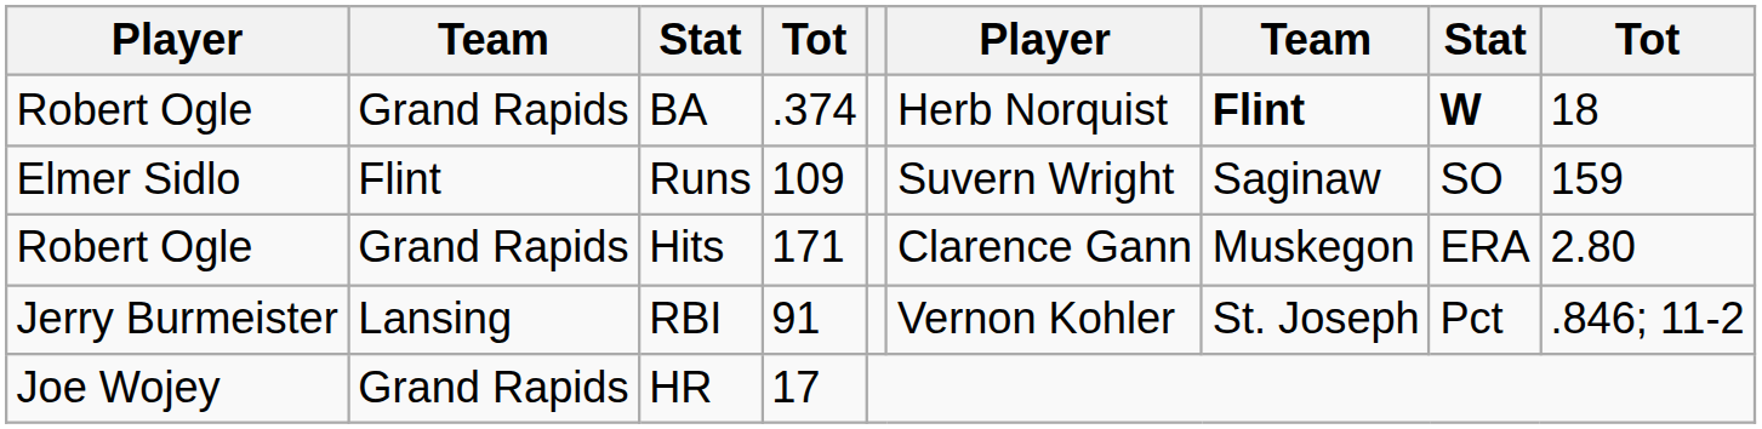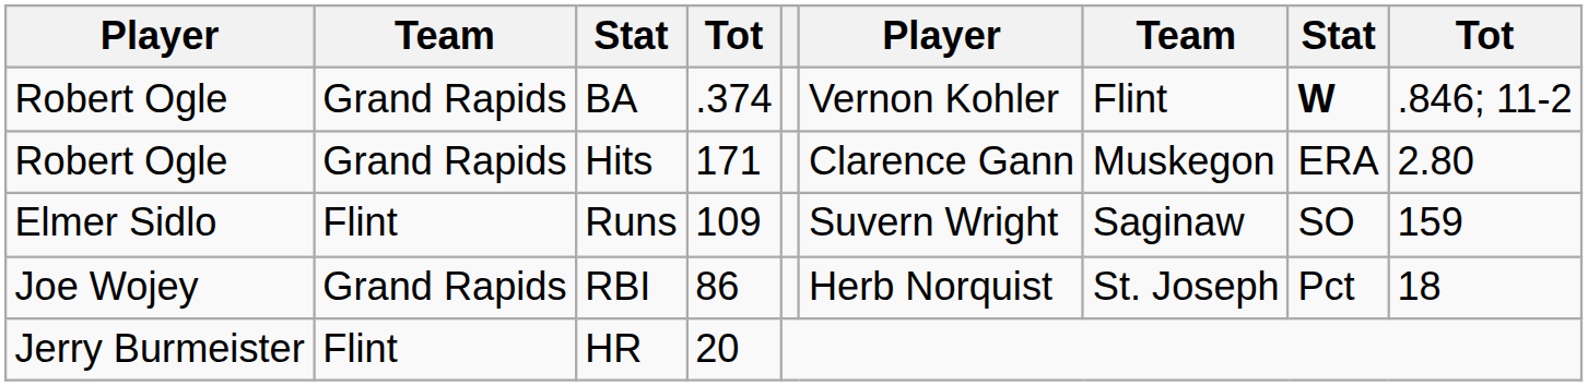 <table class="wikitable">
 <tr>
 <th>Player</th>
 <th>Team</th>
 <th>Stat</th>
 <th>Tot</th>
 <th></th>
 <th>Player</th>
 <th>Team</th>
 <th>Stat</th>
 <th>Tot</th>
 </tr>
 <tr>
 <td>Robert Ogle</td>
 <td>Grand Rapids</td>
 <td>BA</td>
 <td>.374</td>
 <td></td>
-<td>Herb Norquist</td>
-<td><strong>Flint</strong></td>
+<td>Vernon Kohler</td>
+<td>Flint</td>
 <td><strong>W</strong></td>
-<td>18</td>
+<td>.846; 11-2</td>
+</tr>
+<tr>
+<td>Robert Ogle</td>
+<td>Grand Rapids</td>
+<td>Hits</td>
+<td>171</td>
+<td></td>
+<td>Clarence Gann</td>
+<td>Muskegon</td>
+<td>ERA</td>
+<td>2.80</td>
 </tr>
 <tr>
 <td>Elmer Sidlo</td>
 <td>Flint</td>
 <td>Runs</td>
 <td>109</td>
 <td></td>
 <td>Suvern Wright</td>
 <td>Saginaw</td>
 <td>SO</td>
 <td>159</td>
 </tr>
 <tr>
-<td>Robert Ogle</td>
+<td>Joe Wojey</td>
 <td>Grand Rapids</td>
-<td>Hits</td>
-<td>171</td>
+<td>RBI</td>
+<td>86</td>
 <td></td>
-<td>Clarence Gann</td>
-<td>Muskegon</td>
-<td>ERA</td>
-<td>2.80</td>
+<td>Herb Norquist</td>
+<td>St. Joseph</td>
+<td>Pct</td>
+<td>18</td>
 </tr>
 <tr>
 <td>Jerry Burmeister</td>
-<td>Lansing</td>
-<td>RBI</td>
-<td>91</td>
-<td></td>
-<td>Vernon Kohler</td>
-<td>St. Joseph</td>
-<td>Pct</td>
-<td>.846; 11-2</td>
-</tr>
-<tr>
-<td>Joe Wojey</td>
-<td>Grand Rapids</td>
+<td>Flint</td>
 <td>HR</td>
-<td>17</td>
+<td>20</td>
 </tr>
 </table>
